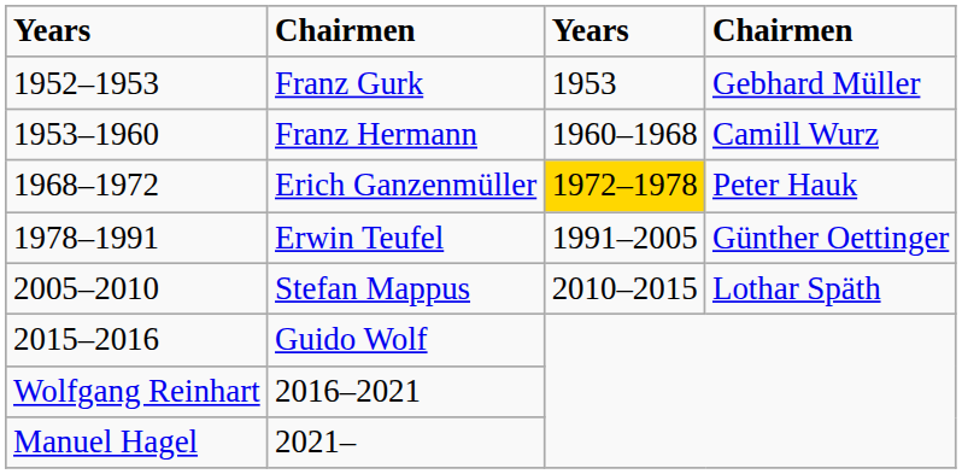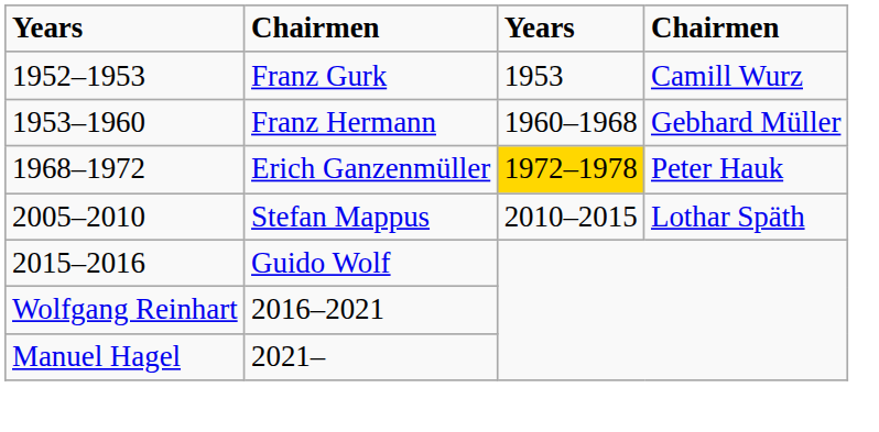 <table class="wikitable">
 <tr>
 <td class="hintergrundfarbe8"><strong>Years</strong></td>
 <td class="hintergrundfarbe8"><strong>Chairmen</strong></td>
 <td class="hintergrundfarbe8"><strong>Years</strong></td>
 <td class="hintergrundfarbe8"><strong>Chairmen</strong></td>
 </tr>
 <tr>
 <td>1952–1953</td>
 <td><a href='#'>Franz Gurk</a></td>
 <td>1953</td>
-<td><a href='#'>Gebhard Müller</a></td>
+<td><a href='#'>Camill Wurz</a></td>
 </tr>
 <tr>
 <td>1953–1960</td>
 <td><a href='#'>Franz Hermann</a></td>
 <td>1960–1968</td>
-<td><a href='#'>Camill Wurz</a></td>
+<td><a href='#'>Gebhard Müller</a></td>
 </tr>
 <tr>
 <td>1968–1972</td>
 <td><a href='#'>Erich Ganzenmüller</a></td>
 <td style="background: gold;">1972–1978</td>
 <td><a href='#'>Peter Hauk</a></td>
-</tr>
-<tr>
-<td>1978–1991</td>
-<td><a href='#'>Erwin Teufel</a></td>
-<td>1991–2005</td>
-<td><a href='#'>Günther Oettinger</a></td>
 </tr>
 <tr>
 <td>2005–2010</td>
 <td><a href='#'>Stefan Mappus</a></td>
 <td>2010–2015</td>
 <td><a href='#'>Lothar Späth</a></td>
 </tr>
 <tr>
 <td>2015–2016</td>
 <td><a href='#'>Guido Wolf</a></td>
 </tr>
 <tr>
 <td><a href='#'>Wolfgang Reinhart</a></td>
 <td>2016–2021</td>
 </tr>
 <tr>
 <td><a href='#'>Manuel Hagel</a></td>
 <td>2021–</td>
 </tr>
 </table>
